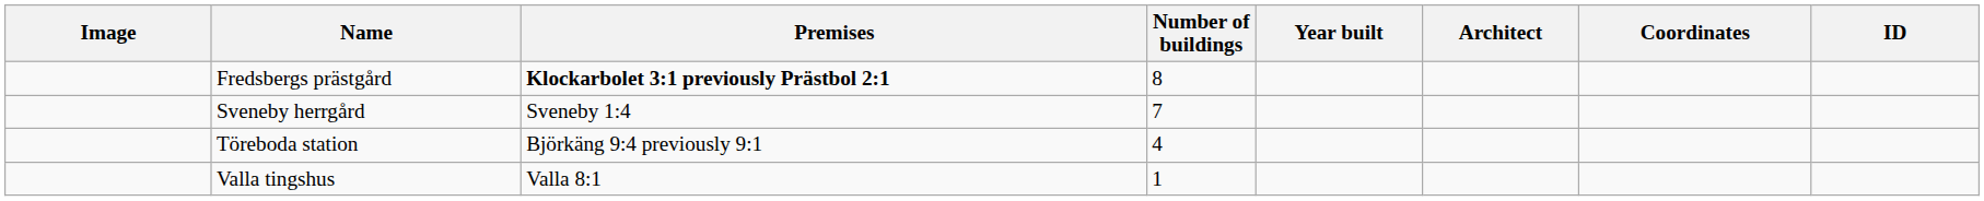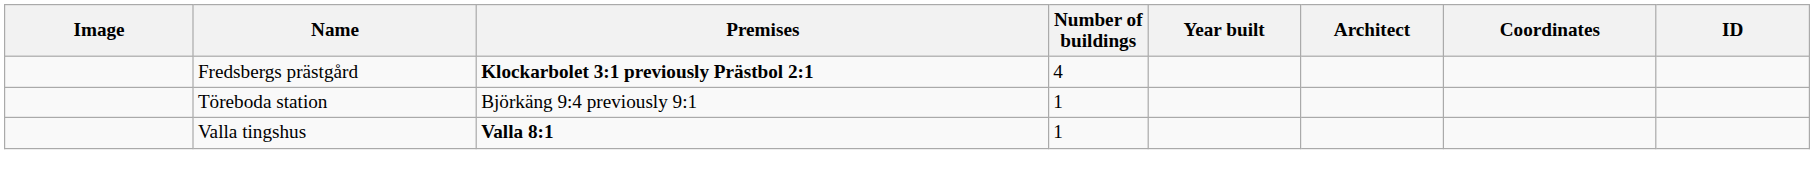 <table class="wikitable" width="95%">
 <tr>
 <th width="150">Image</th>
 <th>Name</th>
 <th>Premises</th>
 <th width="75">Number of<br>buildings</th>
 <th width="120">Year built</th>
 <th>Architect</th>
 <th width="170">Coordinates</th>
 <th width="120">ID</th>
 </tr>
 <tr>
 <td></td>
 <td>Fredsbergs prästgård</td>
 <td><strong>Klockarbolet 3:1 previously Prästbol 2:1</strong></td>
-<td>8</td>
-<td></td>
-<td></td>
-<td></td>
-<td></td>
-</tr>
-<tr>
-<td></td>
-<td>Sveneby herrgård</td>
-<td>Sveneby 1:4</td>
-<td>7</td>
+<td>4</td>
 <td></td>
 <td></td>
 <td></td>
 <td></td>
 </tr>
 <tr>
 <td></td>
 <td>Töreboda station</td>
 <td>Björkäng 9:4 previously 9:1</td>
-<td>4</td>
+<td>1</td>
 <td></td>
 <td></td>
 <td></td>
 <td></td>
 </tr>
 <tr>
 <td></td>
 <td>Valla tingshus</td>
-<td>Valla 8:1</td>
+<td><strong>Valla 8:1</strong></td>
 <td>1</td>
 <td></td>
 <td></td>
 <td></td>
 <td></td>
 </tr>
 </table>
